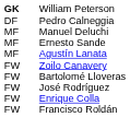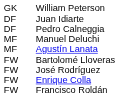 <table cellspacing="0" cellpadding="0" style="font-size:90%; margin:0.2em auto;">
 <tr>
 <th width="25"></th>
 <th width="25"></th>
 </tr>
 <tr>
-<td><strong>GK</strong></td>
+<td>GK</td>
 <td></td>
 <td> William Peterson</td>
+</tr>
+<tr>
+<td>DF</td>
+<td></td>
+<td> Juan Idiarte</td>
 </tr>
 <tr>
 <td>DF</td>
 <td></td>
 <td> Pedro Calneggia</td>
 </tr>
 <tr>
 <td>MF</td>
 <td></td>
 <td> Manuel Deluchi</td>
 </tr>
 <tr>
 <td>MF</td>
 <td></td>
-<td> Ernesto Sande</td>
-</tr>
-<tr>
-<td>MF</td>
-<td></td>
 <td> <a href='#'>Agustín Lanata</a></td>
-</tr>
-<tr>
-<td>FW</td>
-<td></td>
-<td> <a href='#'>Zoilo Canavery</a></td>
 </tr>
 <tr>
 <td>FW</td>
 <td></td>
 <td> Bartolomé Lloveras</td>
 </tr>
 <tr>
 <td>FW</td>
 <td></td>
 <td> José Rodríguez</td>
 </tr>
 <tr>
 <td>FW</td>
 <td></td>
 <td> <a href='#'>Enrique Colla</a></td>
 </tr>
 <tr>
 <td>FW</td>
 <td></td>
 <td> Francisco Roldán</td>
 </tr>
 </table>
